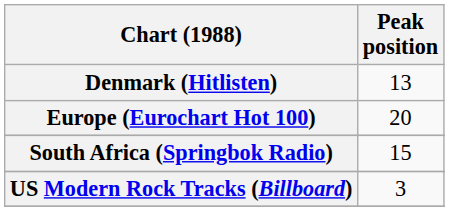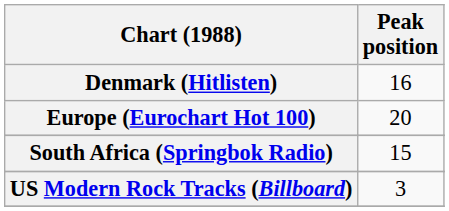 <table class="wikitable sortable plainrowheaders" style="text-align:center">
 <tr>
 <th>Chart (1988)</th>
 <th>Peak<br>position</th>
 </tr>
 <tr>
 <th scope="row">Denmark (<a href='#'>Hitlisten</a>)</th>
-<td>13</td>
+<td>16</td>
 </tr>
 <tr>
 <th scope="row">Europe (<a href='#'>Eurochart Hot 100</a>)</th>
 <td>20</td>
 </tr>
 <tr>
 </tr>
 <tr>
 </tr>
 <tr>
 <th scope="row">South Africa (<a href='#'>Springbok Radio</a>)</th>
 <td>15</td>
 </tr>
 <tr>
 </tr>
 <tr>
 </tr>
 <tr>
 <th scope="row">US <a href='#'>Modern Rock Tracks</a> (<em><a href='#'>Billboard</a></em>)</th>
 <td>3</td>
 </tr>
 <tr>
 </tr>
 </table>
